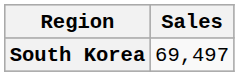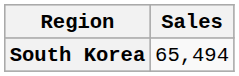 <table class="wikitable plainrowheaders" style="text-align:center;">
 <tr>
 <th scope="col">Region</th>
 <th scope="col">Sales</th>
 </tr>
 <tr>
 <th scope="row">South Korea</th>
-<td>69,497</td>
+<td>65,494</td>
 </tr>
 </table>
